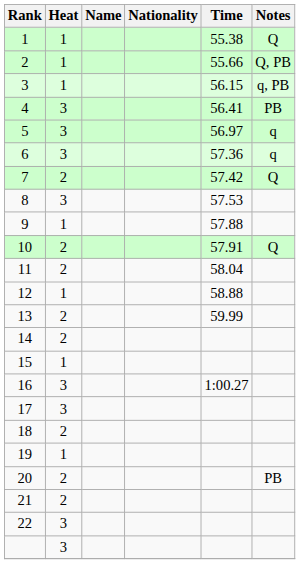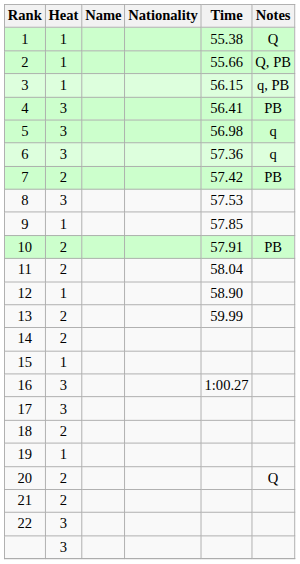 <table class="wikitable sortable" style="text-align:center">
 <tr>
 <th>Rank</th>
 <th>Heat</th>
 <th>Name</th>
 <th>Nationality</th>
 <th>Time</th>
 <th>Notes</th>
 </tr>
 <tr bgcolor=ccffcc>
 <td>1</td>
 <td>1</td>
 <td align="left"></td>
 <td align="left"></td>
 <td>55.38</td>
 <td>Q</td>
 </tr>
 <tr bgcolor=ccffcc>
 <td>2</td>
 <td>1</td>
 <td align="left"></td>
 <td align="left"></td>
 <td>55.66</td>
 <td>Q, PB</td>
 </tr>
 <tr bgcolor=ddffdd>
 <td>3</td>
 <td>1</td>
 <td align="left"></td>
 <td align="left"></td>
 <td>56.15</td>
 <td>q, PB</td>
 </tr>
 <tr bgcolor=ccffcc>
 <td>4</td>
 <td>3</td>
 <td align="left"></td>
 <td align="left"></td>
 <td>56.41</td>
 <td>PB</td>
 </tr>
 <tr bgcolor=ccffcc>
 <td>5</td>
 <td>3</td>
 <td align="left"></td>
 <td align="left"></td>
-<td>56.97</td>
+<td>56.98</td>
 <td>q</td>
 </tr>
 <tr bgcolor=ddffdd>
 <td>6</td>
 <td>3</td>
 <td align="left"></td>
 <td align="left"></td>
 <td>57.36</td>
 <td>q</td>
 </tr>
 <tr bgcolor=ccffcc>
 <td>7</td>
 <td>2</td>
 <td align="left"></td>
 <td align="left"></td>
 <td>57.42</td>
-<td>Q</td>
+<td>PB</td>
 </tr>
 <tr>
 <td>8</td>
 <td>3</td>
 <td align="left"></td>
 <td align="left"></td>
 <td>57.53</td>
 <td></td>
 </tr>
 <tr>
 <td>9</td>
 <td>1</td>
 <td align="left"></td>
 <td align="left"></td>
-<td>57.88</td>
+<td>57.85</td>
 <td></td>
 </tr>
 <tr bgcolor=ccffcc>
 <td>10</td>
 <td>2</td>
 <td align="left"></td>
 <td align="left"></td>
 <td>57.91</td>
-<td>Q</td>
+<td>PB</td>
 </tr>
 <tr>
 <td>11</td>
 <td>2</td>
 <td align="left"></td>
 <td align="left"></td>
 <td>58.04</td>
 <td></td>
 </tr>
 <tr>
 <td>12</td>
 <td>1</td>
 <td align="left"></td>
 <td align="left"></td>
-<td>58.88</td>
+<td>58.90</td>
 <td></td>
 </tr>
 <tr>
 <td>13</td>
 <td>2</td>
 <td align="left"></td>
 <td align="left"></td>
 <td>59.99</td>
 <td></td>
 </tr>
 <tr>
 <td>14</td>
 <td>2</td>
 <td align="left"></td>
 <td align="left"></td>
 <td></td>
 <td></td>
 </tr>
 <tr>
 <td>15</td>
 <td>1</td>
 <td align="left"></td>
 <td align="left"></td>
 <td></td>
 <td></td>
 </tr>
 <tr>
 <td>16</td>
 <td>3</td>
 <td align="left"></td>
 <td align="left"></td>
 <td>1:00.27</td>
 <td></td>
 </tr>
 <tr>
 <td>17</td>
 <td>3</td>
 <td align="left"></td>
 <td align="left"></td>
 <td></td>
 <td></td>
 </tr>
 <tr>
 <td>18</td>
 <td>2</td>
 <td align="left"></td>
 <td align="left"></td>
 <td></td>
 <td></td>
 </tr>
 <tr>
 <td>19</td>
 <td>1</td>
 <td align="left"></td>
 <td align="left"></td>
 <td></td>
 <td></td>
 </tr>
 <tr>
 <td>20</td>
 <td>2</td>
 <td align="left"></td>
 <td align="left"></td>
 <td></td>
-<td>PB</td>
+<td>Q</td>
 </tr>
 <tr>
 <td>21</td>
 <td>2</td>
 <td align="left"></td>
 <td align="left"></td>
 <td></td>
 <td></td>
 </tr>
 <tr>
 <td>22</td>
 <td>3</td>
 <td align="left"></td>
 <td align="left"></td>
 <td></td>
 <td></td>
 </tr>
 <tr>
 <td></td>
 <td>3</td>
 <td align="left"></td>
 <td align="left"></td>
 <td></td>
 <td></td>
 </tr>
 <tr>
 </tr>
 </table>
